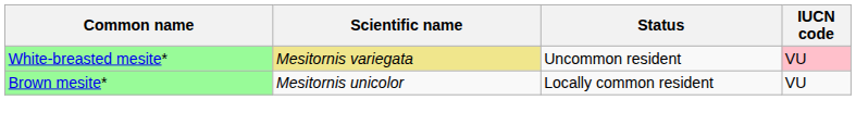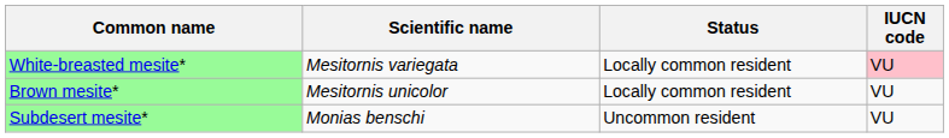 <table width=70% class="wikitable sortable">
 <tr>
 <th width=20%>Common name</th>
 <th width=20%>Scientific name</th>
 <th width=18%>Status</th>
 <th width=5%>IUCN code</th>
 </tr>
 <tr>
 <td style="background:palegreen; color:black"><a href='#'>White-breasted mesite</a>*</td>
-<td style="background: khaki;"><em>Mesitornis variegata</em></td>
-<td>Uncommon resident</td>
+<td><em>Mesitornis variegata</em></td>
+<td>Locally common resident</td>
 <td style="background: pink;">VU</td>
 </tr>
 <tr>
 <td style="background:palegreen; color:black"><a href='#'>Brown mesite</a>*</td>
 <td><em>Mesitornis unicolor</em></td>
 <td>Locally common resident</td>
 <td>VU</td>
 </tr>
+<tr>
+<td style="background:palegreen; color:black"><a href='#'>Subdesert mesite</a>*</td>
+<td><em>Monias benschi</em></td>
+<td>Uncommon resident</td>
+<td>VU</td>
+</tr>
 </table>
